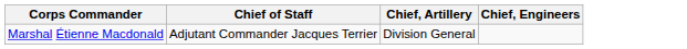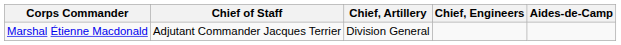 <table class="wikitable">
 <tr>
 <th>Corps Commander</th>
 <th>Chief of Staff</th>
 <th>Chief, Artillery</th>
 <th>Chief, Engineers</th>
+<th>Aides-de-Camp</th>
 </tr>
 <tr>
 <td><a href='#'>Marshal</a> <a href='#'>Étienne Macdonald</a></td>
 <td>Adjutant Commander Jacques Terrier</td>
 <td>Division General </td>
 <td></td>
+<td></td>
 </tr>
 </table>
